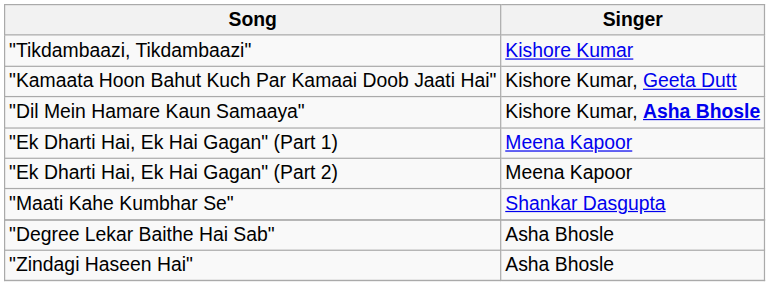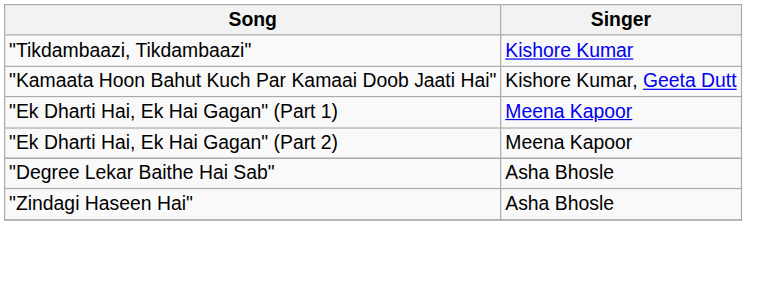 <table class="wikitable">
 <tr>
 <th>Song</th>
 <th>Singer</th>
 </tr>
 <tr>
 <td>"Tikdambaazi, Tikdambaazi"</td>
 <td><a href='#'>Kishore Kumar</a></td>
 </tr>
 <tr>
 <td>"Kamaata Hoon Bahut Kuch Par Kamaai Doob Jaati Hai"</td>
 <td>Kishore Kumar, <a href='#'>Geeta Dutt</a></td>
 </tr>
 <tr>
-<td>"Dil Mein Hamare Kaun Samaaya"</td>
-<td>Kishore Kumar, <strong><a href='#'>Asha Bhosle</a></strong></td>
-</tr>
-<tr>
 <td>"Ek Dharti Hai, Ek Hai Gagan" (Part 1)</td>
 <td><a href='#'>Meena Kapoor</a></td>
 </tr>
 <tr>
 <td>"Ek Dharti Hai, Ek Hai Gagan" (Part 2)</td>
 <td>Meena Kapoor</td>
-</tr>
-<tr>
-<td>"Maati Kahe Kumbhar Se"</td>
-<td><a href='#'>Shankar Dasgupta</a></td>
 </tr>
 <tr>
 </tr>
 <tr>
 <td>"Degree Lekar Baithe Hai Sab"</td>
 <td>Asha Bhosle</td>
 </tr>
 <tr>
 <td>"Zindagi Haseen Hai"</td>
 <td>Asha Bhosle</td>
 </tr>
 <tr>
 </tr>
 </table>
